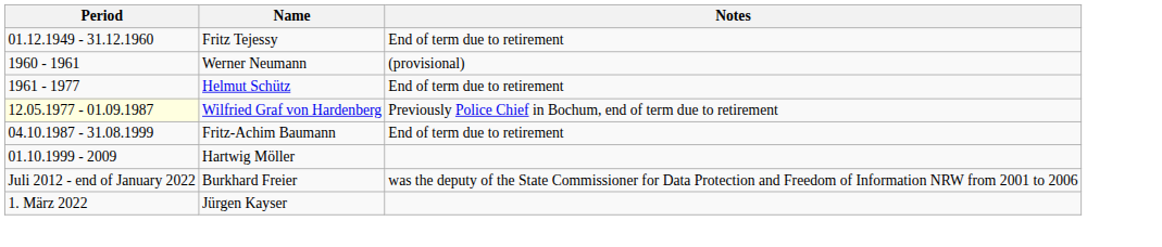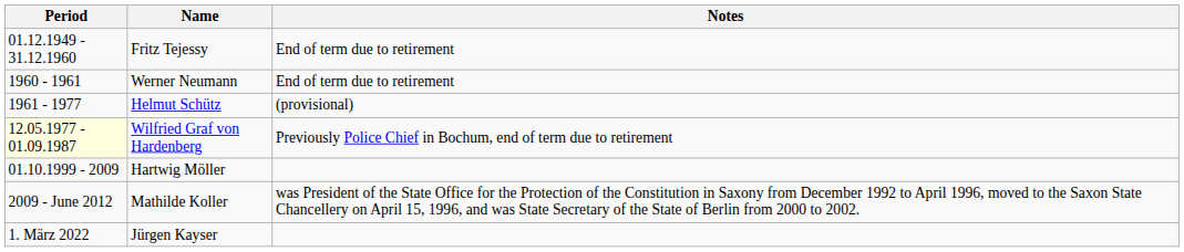 <table class="wikitable">
 <tr>
 <th>Period</th>
 <th>Name</th>
 <th>Notes</th>
 </tr>
 <tr>
 <td>01.12.1949 - 31.12.1960</td>
 <td>Fritz Tejessy</td>
 <td>End of term due to retirement</td>
 </tr>
 <tr>
 <td>1960 - 1961</td>
 <td>Werner Neumann</td>
-<td>(provisional)</td>
+<td>End of term due to retirement</td>
 </tr>
 <tr>
 <td>1961 - 1977</td>
 <td><a href='#'>Helmut Schütz</a></td>
-<td>End of term due to retirement</td>
+<td>(provisional)</td>
 </tr>
 <tr>
 <td style="background: lightyellow;">12.05.1977 - 01.09.1987</td>
 <td><a href='#'>Wilfried Graf von Hardenberg</a></td>
 <td>Previously <a href='#'>Police Chief</a> in Bochum, end of term due to retirement</td>
 </tr>
 <tr>
-<td>04.10.1987 - 31.08.1999</td>
-<td>Fritz-Achim Baumann</td>
-<td>End of term due to retirement</td>
-</tr>
-<tr>
 <td>01.10.1999 - 2009</td>
 <td>Hartwig Möller</td>
 <td></td>
 </tr>
 <tr>
-<td>Juli 2012 - end of January 2022</td>
-<td>Burkhard Freier</td>
-<td>was the deputy of the State Commissioner for Data Protection and Freedom of Information NRW from 2001 to 2006</td>
+<td>2009 - June 2012</td>
+<td>Mathilde Koller</td>
+<td>was President of the State Office for the Protection of the Constitution in Saxony from December 1992 to April 1996, moved to the Saxon State Chancellery on April 15, 1996, and was State Secretary of the State of Berlin from 2000 to 2002.</td>
 </tr>
 <tr>
 <td>1. März 2022</td>
 <td>Jürgen Kayser</td>
 </tr>
 </table>
